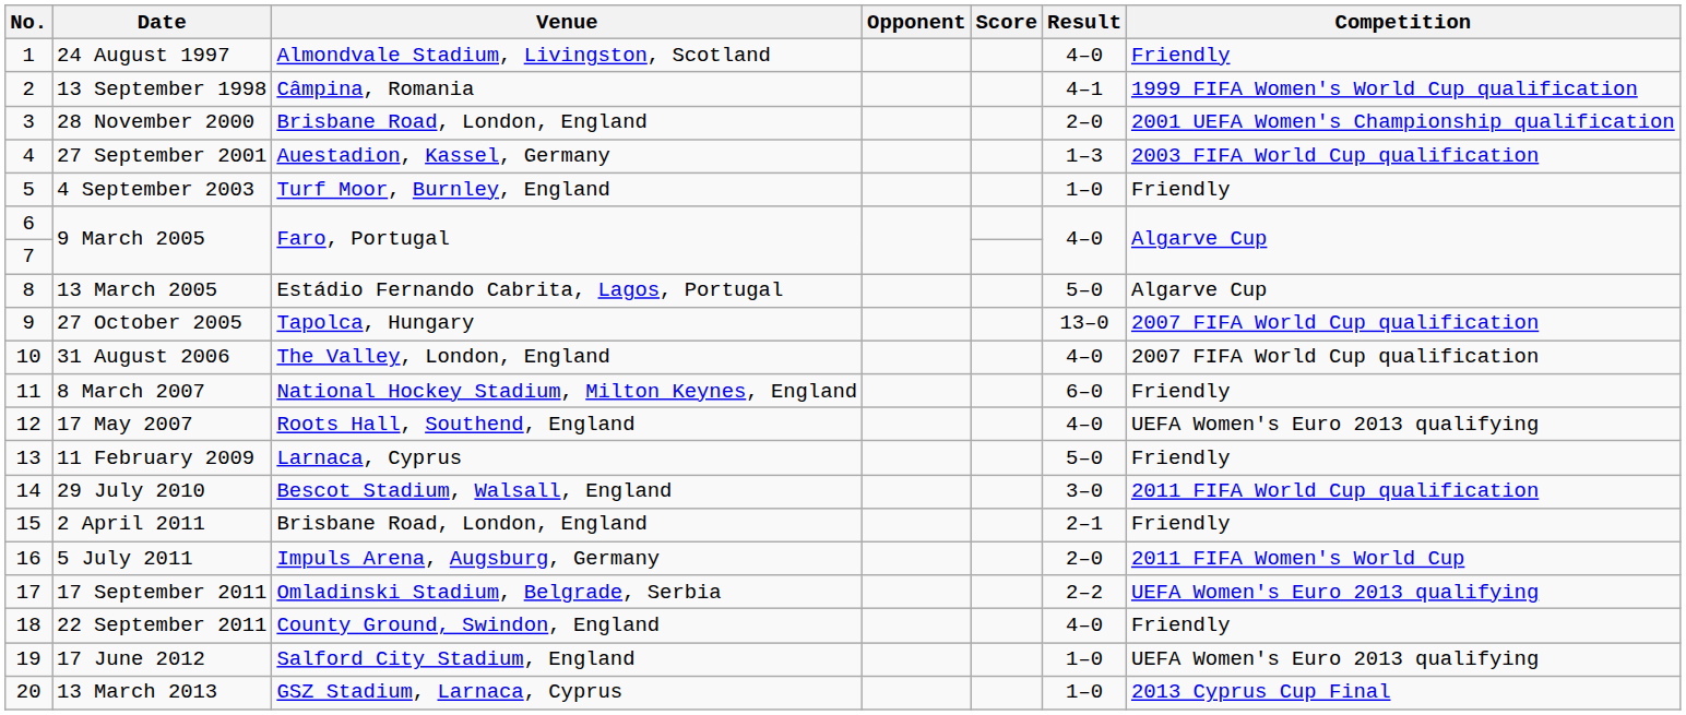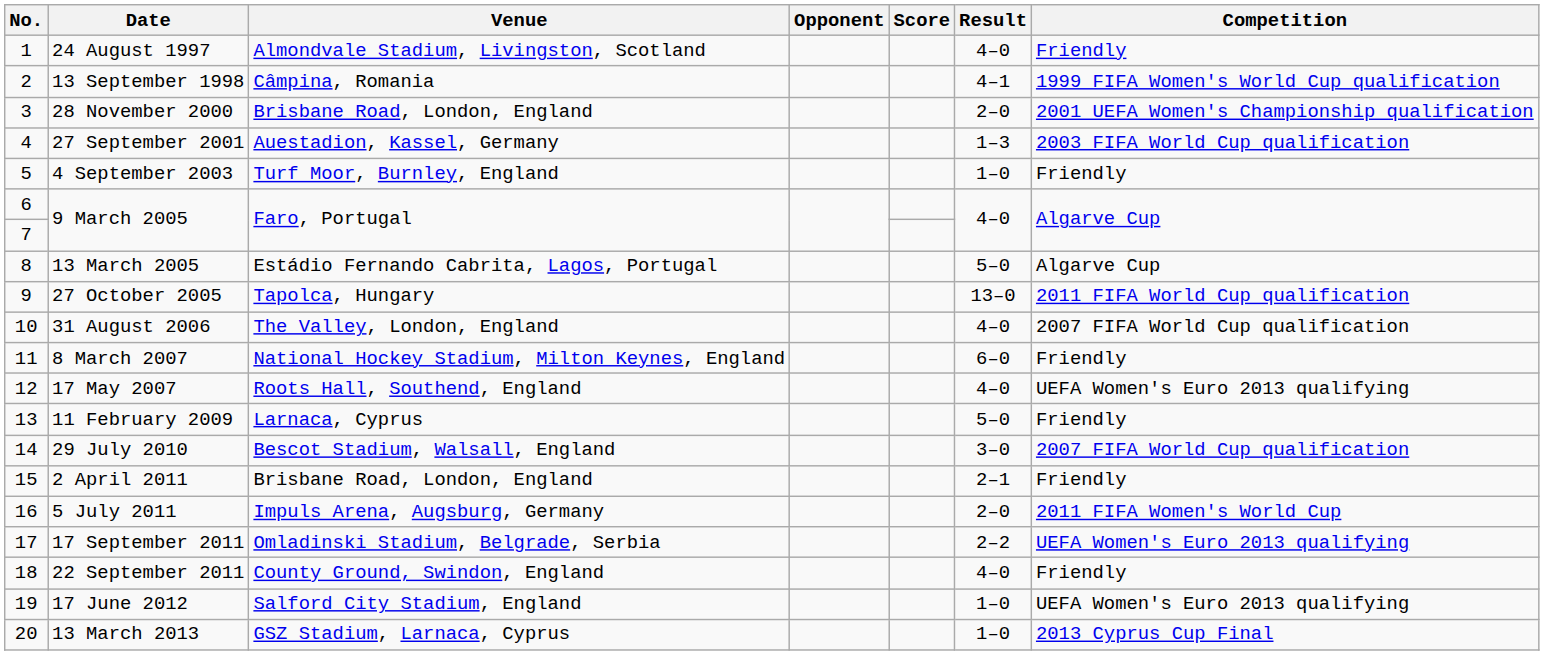 <table class="wikitable sortable">
 <tr>
 <th scope="col">No.</th>
 <th scope="col">Date</th>
 <th scope="col">Venue</th>
 <th scope="col">Opponent</th>
 <th scope="col">Score</th>
 <th scope="col">Result</th>
 <th scope="col">Competition</th>
 </tr>
 <tr>
 <td style="text-align:center">1</td>
 <td>24 August 1997</td>
 <td><a href='#'>Almondvale Stadium</a>, <a href='#'>Livingston</a>, Scotland</td>
 <td></td>
 <td></td>
 <td style="text-align:center">4–0</td>
 <td><a href='#'>Friendly</a></td>
 </tr>
 <tr>
 <td style="text-align:center">2</td>
 <td>13 September 1998</td>
 <td><a href='#'>Câmpina</a>, Romania</td>
 <td></td>
 <td></td>
 <td style="text-align:center">4–1</td>
 <td><a href='#'>1999 FIFA Women's World Cup qualification</a></td>
 </tr>
 <tr>
 <td style="text-align:center">3</td>
 <td>28 November 2000</td>
 <td><a href='#'>Brisbane Road</a>, London, England</td>
 <td></td>
 <td></td>
 <td style="text-align:center">2–0</td>
 <td><a href='#'>2001 UEFA Women's Championship qualification</a></td>
 </tr>
 <tr>
 <td style="text-align:center">4</td>
 <td>27 September 2001</td>
 <td><a href='#'>Auestadion</a>, <a href='#'>Kassel</a>, Germany</td>
 <td></td>
 <td></td>
 <td style="text-align:center">1–3</td>
 <td><a href='#'>2003 FIFA World Cup qualification</a></td>
 </tr>
 <tr>
 <td style="text-align:center">5</td>
 <td>4 September 2003</td>
 <td><a href='#'>Turf Moor</a>, <a href='#'>Burnley</a>, England</td>
 <td></td>
 <td></td>
 <td style="text-align:center">1–0</td>
 <td>Friendly</td>
 </tr>
 <tr>
 <td style="text-align:center">6</td>
 <td rowspan="2">9 March 2005</td>
 <td rowspan="2"><a href='#'>Faro</a>, Portugal</td>
 <td rowspan="2"></td>
 <td></td>
 <td rowspan="2" style="text-align:center">4–0</td>
 <td rowspan="2"><a href='#'>Algarve Cup</a></td>
 </tr>
 <tr>
 <td style="text-align:center">7</td>
 <td></td>
 </tr>
 <tr>
 <td style="text-align:center">8</td>
 <td>13 March 2005</td>
 <td>Estádio Fernando Cabrita, <a href='#'>Lagos</a>, Portugal</td>
 <td></td>
 <td></td>
 <td style="text-align:center">5–0</td>
 <td>Algarve Cup</td>
 </tr>
 <tr>
 <td style="text-align:center">9</td>
 <td>27 October 2005</td>
 <td><a href='#'>Tapolca</a>, Hungary</td>
 <td></td>
 <td></td>
 <td style="text-align:center">13–0</td>
-<td><a href='#'>2007 FIFA World Cup qualification</a></td>
+<td><a href='#'>2011 FIFA World Cup qualification</a></td>
 </tr>
 <tr>
 <td style="text-align:center">10</td>
 <td>31 August 2006</td>
 <td><a href='#'>The Valley</a>, London, England</td>
 <td></td>
 <td></td>
 <td style="text-align:center">4–0</td>
 <td>2007 FIFA World Cup qualification</td>
 </tr>
 <tr>
 <td style="text-align:center">11</td>
 <td>8 March 2007</td>
 <td><a href='#'>National Hockey Stadium</a>, <a href='#'>Milton Keynes</a>, England</td>
 <td></td>
 <td></td>
 <td style="text-align:center">6–0</td>
 <td>Friendly</td>
 </tr>
 <tr>
 <td style="text-align:center">12</td>
 <td>17 May 2007</td>
 <td><a href='#'>Roots Hall</a>, <a href='#'>Southend</a>, England</td>
 <td></td>
 <td></td>
 <td style="text-align:center">4–0</td>
 <td>UEFA Women's Euro 2013 qualifying</td>
 </tr>
 <tr>
 <td style="text-align:center">13</td>
 <td>11 February 2009</td>
 <td><a href='#'>Larnaca</a>, Cyprus</td>
 <td></td>
 <td></td>
 <td style="text-align:center">5–0</td>
 <td>Friendly</td>
 </tr>
 <tr>
 <td style="text-align:center">14</td>
 <td>29 July 2010</td>
 <td><a href='#'>Bescot Stadium</a>, <a href='#'>Walsall</a>, England</td>
 <td></td>
 <td></td>
 <td style="text-align:center">3–0</td>
-<td><a href='#'>2011 FIFA World Cup qualification</a></td>
+<td><a href='#'>2007 FIFA World Cup qualification</a></td>
 </tr>
 <tr>
 <td style="text-align:center">15</td>
 <td>2 April 2011</td>
 <td>Brisbane Road, London, England</td>
 <td></td>
 <td></td>
 <td style="text-align:center">2–1</td>
 <td>Friendly</td>
 </tr>
 <tr>
 <td style="text-align:center">16</td>
 <td>5 July 2011</td>
 <td><a href='#'>Impuls Arena</a>, <a href='#'>Augsburg</a>, Germany</td>
 <td></td>
 <td></td>
 <td style="text-align:center">2–0</td>
 <td><a href='#'>2011 FIFA Women's World Cup</a></td>
 </tr>
 <tr>
 <td style="text-align:center">17</td>
 <td>17 September 2011</td>
 <td><a href='#'>Omladinski Stadium</a>, <a href='#'>Belgrade</a>, Serbia</td>
 <td></td>
 <td></td>
 <td style="text-align:center">2–2</td>
 <td><a href='#'>UEFA Women's Euro 2013 qualifying</a></td>
 </tr>
 <tr>
 <td style="text-align:center">18</td>
 <td>22 September 2011</td>
 <td><a href='#'>County Ground, Swindon</a>, England</td>
 <td></td>
 <td></td>
 <td style="text-align:center">4–0</td>
 <td>Friendly</td>
 </tr>
 <tr>
 <td style="text-align:center">19</td>
 <td>17 June 2012</td>
 <td><a href='#'>Salford City Stadium</a>, England</td>
 <td></td>
 <td></td>
 <td style="text-align:center">1–0</td>
 <td>UEFA Women's Euro 2013 qualifying</td>
 </tr>
 <tr>
 <td style="text-align:center">20</td>
 <td>13 March 2013</td>
 <td><a href='#'>GSZ Stadium</a>, <a href='#'>Larnaca</a>, Cyprus</td>
 <td></td>
 <td></td>
 <td style="text-align:center">1–0</td>
 <td><a href='#'>2013 Cyprus Cup Final</a></td>
 </tr>
 </table>
